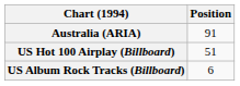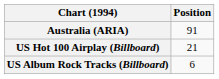 <table class="wikitable sortable plainrowheaders" style="text-align:center">
 <tr>
 <th>Chart (1994)</th>
 <th>Position</th>
 </tr>
 <tr>
 <th scope="row">Australia (ARIA)</th>
 <td>91</td>
 </tr>
 <tr>
 <th scope="row">US Hot 100 Airplay (<em>Billboard</em>)</th>
-<td>51</td>
+<td>21</td>
 </tr>
 <tr>
 <th scope="row">US Album Rock Tracks (<em>Billboard</em>)</th>
 <td>6</td>
 </tr>
 </table>
